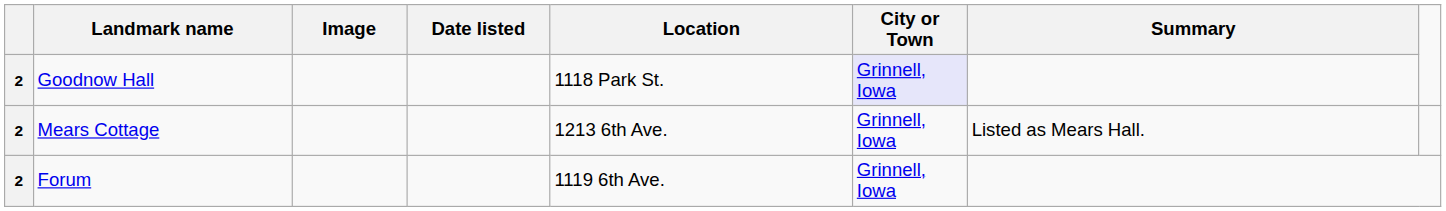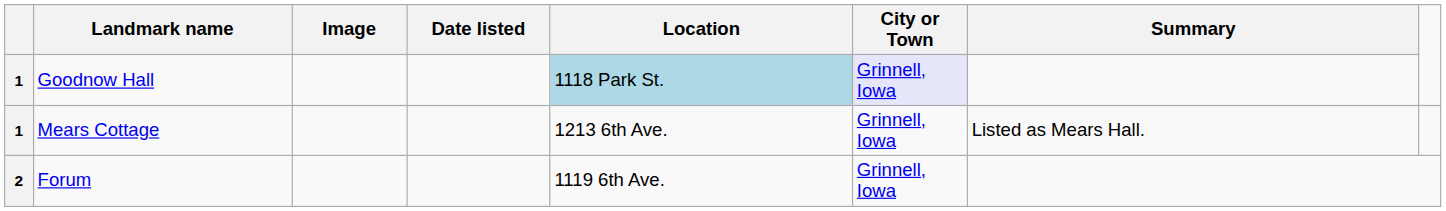 <table class="wikitable sortable" style="width:98%">
 <tr>
 <th width = 2% ></th>
 <th width = 18% ><strong>Landmark name</strong></th>
 <th width = 8% class="unsortable" ><strong>Image</strong></th>
 <th width = 10% ><strong>Date listed</strong></th>
 <th><strong>Location</strong></th>
 <th width = 8% ><strong>City or Town</strong></th>
 <th class="unsortable" ><strong>Summary</strong></th>
 </tr>
 <tr>
-<th><small>2</small></th>
+<th><small>1</small></th>
 <td><a href='#'>Goodnow Hall</a></td>
 <td></td>
 <td></td>
-<td>1118 Park St.<br><small></small></td>
+<td style="background: lightblue;">1118 Park St.<br><small></small></td>
 <td style="background: lavender;"><a href='#'>Grinnell, Iowa</a></td>
 <td></td>
 </tr>
 <tr>
-<th><small>2</small></th>
+<th><small>1</small></th>
 <td><a href='#'>Mears Cottage</a></td>
 <td></td>
 <td></td>
 <td>1213 6th Ave.<br><small></small></td>
 <td><a href='#'>Grinnell, Iowa</a></td>
 <td>Listed as Mears Hall.</td>
 <td></td>
 </tr>
 <tr>
 <th><small>2</small></th>
 <td><a href='#'>Forum</a></td>
 <td></td>
 <td></td>
 <td>1119 6th Ave.<br><small></small></td>
 <td><a href='#'>Grinnell, Iowa</a></td>
 </tr>
 </table>
